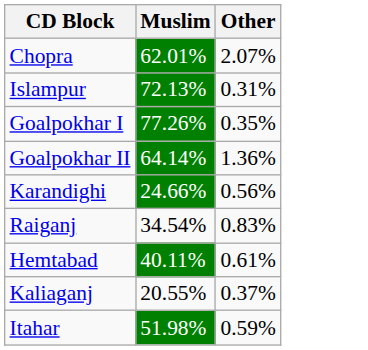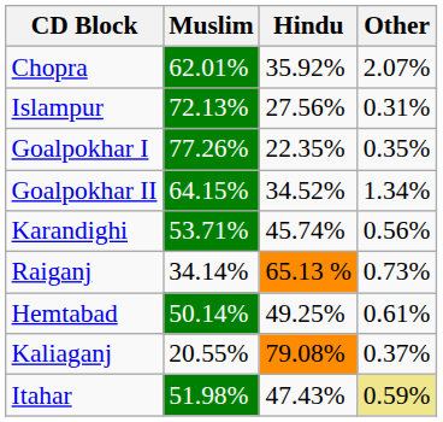 <table class="wikitable">
 <tr>
 <th>CD Block</th>
 <th>Muslim</th>
+<th>Hindu</th>
 <th>Other</th>
 </tr>
 <tr>
 <td><a href='#'>Chopra</a></td>
 <td style="background:green;color:white">62.01%</td>
+<td>35.92%</td>
 <td>2.07%</td>
 </tr>
 <tr>
 <td><a href='#'> Islampur</a></td>
 <td style="background:green;color:white">72.13%</td>
+<td>27.56%</td>
 <td>0.31%</td>
 </tr>
 <tr>
 <td><a href='#'>Goalpokhar I </a></td>
 <td style="background:green;color:white">77.26%</td>
+<td>22.35%</td>
 <td>0.35%</td>
 </tr>
 <tr>
 <td><a href='#'>Goalpokhar II </a></td>
-<td style="background:green;color:white">64.14%</td>
-<td>1.36%</td>
+<td style="background:green;color:white">64.15%</td>
+<td>34.52%</td>
+<td>1.34%</td>
 </tr>
 <tr>
 <td><a href='#'>Karandighi</a></td>
-<td style="background:green;color:white">24.66%</td>
+<td style="background:green;color:white">53.71%</td>
+<td>45.74%</td>
 <td>0.56%</td>
 </tr>
 <tr>
 <td><a href='#'>Raiganj</a></td>
-<td>34.54%</td>
-<td>0.83%</td>
+<td>34.14%</td>
+<td style="background:darkorange">65.13 %</td>
+<td>0.73%</td>
 </tr>
 <tr>
 <td><a href='#'>Hemtabad</a></td>
-<td style="background:green;color:white">40.11%</td>
+<td style="background:green;color:white">50.14%</td>
+<td>49.25%</td>
 <td>0.61%</td>
 </tr>
 <tr>
 <td><a href='#'>Kaliaganj</a></td>
 <td>20.55%</td>
+<td style="background:darkorange">79.08%</td>
 <td>0.37%</td>
 </tr>
 <tr>
 <td><a href='#'>Itahar</a></td>
 <td style="background:green;color:white">51.98%</td>
-<td>0.59%</td>
+<td>47.43%</td>
+<td style="background: khaki;">0.59%</td>
 </tr>
 </table>
